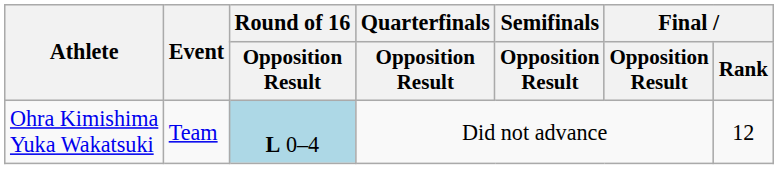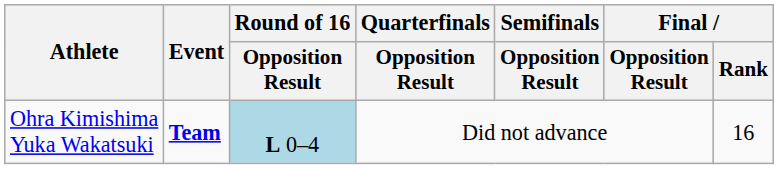 <table class="wikitable" style="font-size:90%">
 <tr>
 <th rowspan="2">Athlete</th>
 <th rowspan="2">Event</th>
 <th>Round of 16</th>
 <th>Quarterfinals</th>
 <th>Semifinals</th>
 <th colspan=2>Final / </th>
 </tr>
 <tr style="font-size:95%">
 <th>Opposition<br>Result</th>
 <th>Opposition<br>Result</th>
 <th>Opposition<br>Result</th>
 <th>Opposition<br>Result</th>
 <th>Rank</th>
 </tr>
 <tr align=center>
 <td align=left><a href='#'>Ohra Kimishima</a><br><a href='#'>Yuka Wakatsuki</a></td>
-<td align=left><a href='#'>Team</a></td>
+<td align=left><strong><a href='#'>Team</a></strong></td>
 <td style="background: lightblue;"><br><strong>L</strong> 0–4</td>
 <td colspan=3>Did not advance</td>
-<td>12</td>
+<td>16</td>
 </tr>
 </table>
